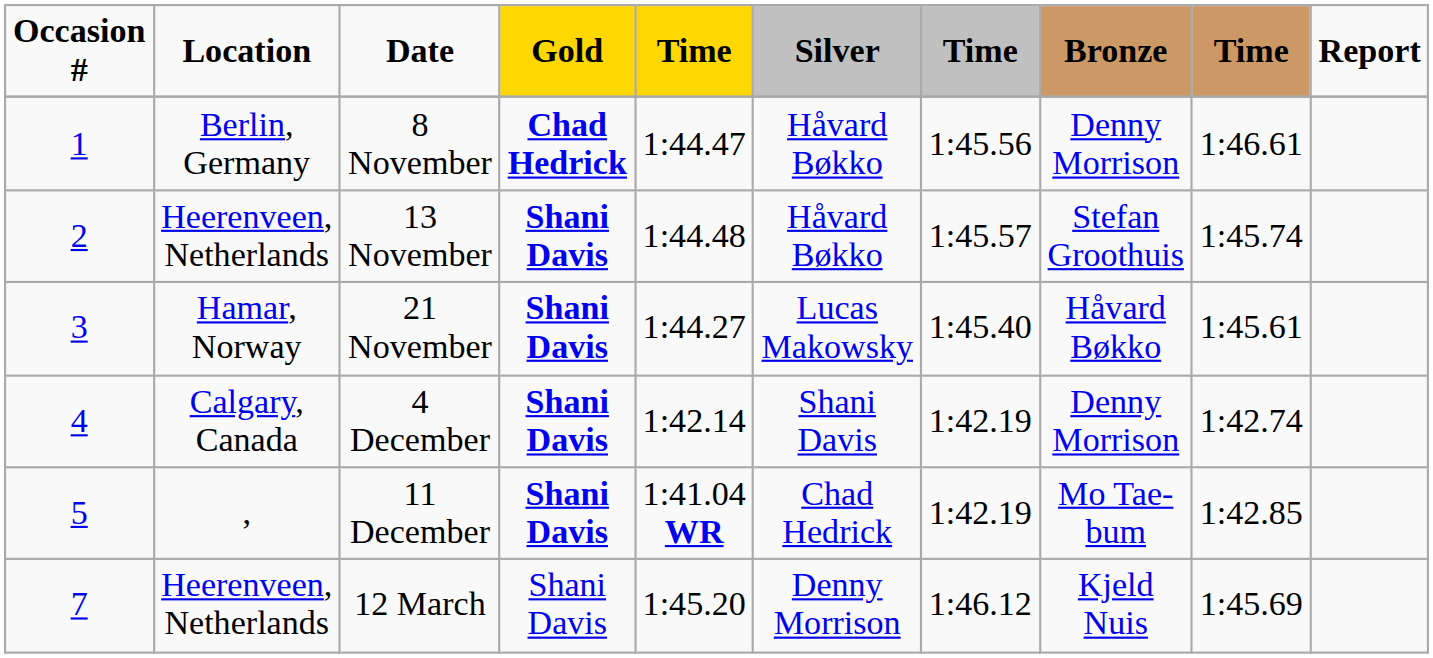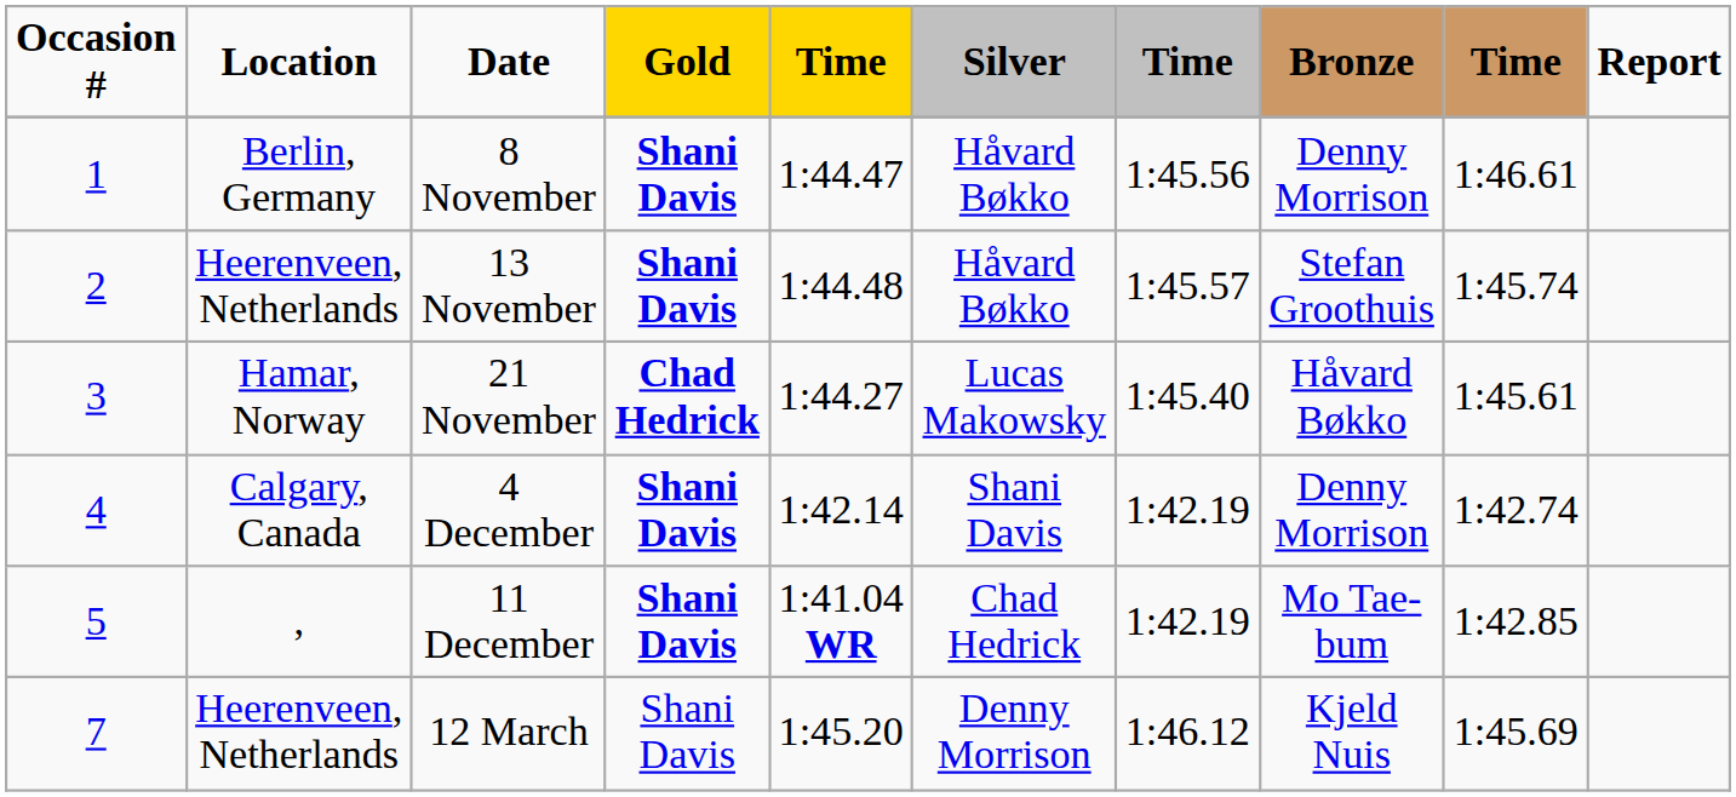 <table class="wikitable">
 <tr>
 <td width="80" align="center"><strong>Occasion #</strong></td>
 <td width="200" align="center"><strong>Location</strong></td>
 <td width="100" align="center"><strong>Date</strong></td>
 <td width="150" bgcolor="gold" align="center"><strong>Gold</strong></td>
 <td width="50" bgcolor="gold" align="center"><strong>Time</strong></td>
 <td width="150" bgcolor="silver" align="center"><strong>Silver</strong></td>
 <td width="50" bgcolor="silver" align="center"><strong>Time</strong></td>
 <td width="150" bgcolor="#CC9966" align="center"><strong>Bronze</strong></td>
 <td width="50" bgcolor="#CC9966" align="center"><strong>Time</strong></td>
 <td width="50" align="center"><strong>Report</strong></td>
 </tr>
 <tr bgcolor="#cccccc">
 </tr>
 <tr>
 <td align="center"><a href='#'>1</a></td>
 <td align="center"><a href='#'>Berlin</a>, Germany</td>
 <td align="center">8 November</td>
-<td align="center"><strong><a href='#'>Chad Hedrick</a></strong><br><small></small></td>
+<td align="center"><strong><a href='#'>Shani Davis</a></strong><br><small></small></td>
 <td align="center">1:44.47</td>
 <td align="center"><a href='#'>Håvard Bøkko</a><br><small></small></td>
 <td align="center">1:45.56</td>
 <td align="center"><a href='#'>Denny Morrison</a><br><small></small></td>
 <td align="center">1:46.61</td>
 <td align="center"></td>
 </tr>
 <tr>
 <td align="center"><a href='#'>2</a></td>
 <td align="center"><a href='#'>Heerenveen</a>, Netherlands</td>
 <td align="center">13 November</td>
 <td align="center"><strong><a href='#'>Shani Davis</a></strong><br><small></small></td>
 <td align="center">1:44.48</td>
 <td align="center"><a href='#'>Håvard Bøkko</a><br><small></small></td>
 <td align="center">1:45.57</td>
 <td align="center"><a href='#'>Stefan Groothuis</a><br><small></small></td>
 <td align="center">1:45.74</td>
 <td align="center"></td>
 </tr>
 <tr>
 <td align="center"><a href='#'>3</a></td>
 <td align="center"><a href='#'>Hamar</a>, Norway</td>
 <td align="center">21 November</td>
-<td align="center"><strong><a href='#'>Shani Davis</a></strong><br><small></small></td>
+<td align="center"><strong><a href='#'>Chad Hedrick</a></strong><br><small></small></td>
 <td align="center">1:44.27</td>
 <td align="center"><a href='#'>Lucas Makowsky</a><br><small></small></td>
 <td align="center">1:45.40</td>
 <td align="center"><a href='#'>Håvard Bøkko</a><br><small></small></td>
 <td align="center">1:45.61</td>
 <td align="center"></td>
 </tr>
 <tr>
 <td align="center"><a href='#'>4</a></td>
 <td align="center"><a href='#'>Calgary</a>, Canada</td>
 <td align="center">4 December</td>
 <td align="center"><strong><a href='#'>Shani Davis</a></strong><br><small></small></td>
 <td align="center">1:42.14</td>
 <td align="center"><a href='#'>Shani Davis</a><br><small></small></td>
 <td align="center">1:42.19</td>
 <td align="center"><a href='#'>Denny Morrison</a><br><small></small></td>
 <td align="center">1:42.74</td>
 <td align="center"></td>
 </tr>
 <tr>
 <td align="center"><a href='#'>5</a></td>
 <td align="center">, </td>
 <td align="center">11 December</td>
 <td align="center"><strong><a href='#'>Shani Davis</a></strong><br><small></small></td>
 <td align="center">1:41.04<br><strong><a href='#'>WR</a></strong></td>
 <td align="center"><a href='#'>Chad Hedrick</a><br><small></small></td>
 <td align="center">1:42.19</td>
 <td align="center"><a href='#'>Mo Tae-bum</a><br><small></small></td>
 <td align="center">1:42.85</td>
 <td align="center"></td>
 </tr>
 <tr>
 <td align="center"><a href='#'>7</a></td>
 <td align="center"><a href='#'>Heerenveen</a>, Netherlands</td>
 <td align="center">12 March</td>
 <td align="center"><a href='#'>Shani Davis</a><br><small></small></td>
 <td align="center">1:45.20</td>
 <td align="center"><a href='#'>Denny Morrison</a><br><small></small></td>
 <td align="center">1:46.12</td>
 <td align="center"><a href='#'>Kjeld Nuis</a><br><small></small></td>
 <td align="center">1:45.69</td>
 <td align="center"></td>
 </tr>
 </table>
